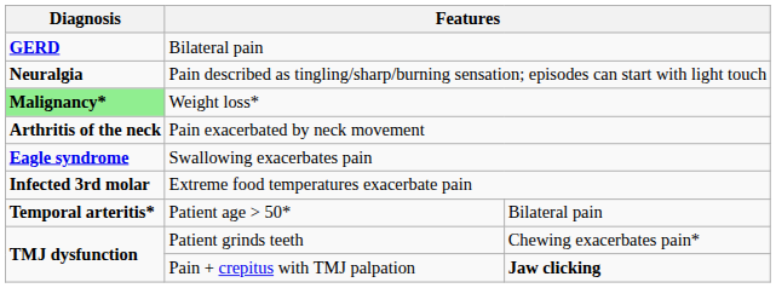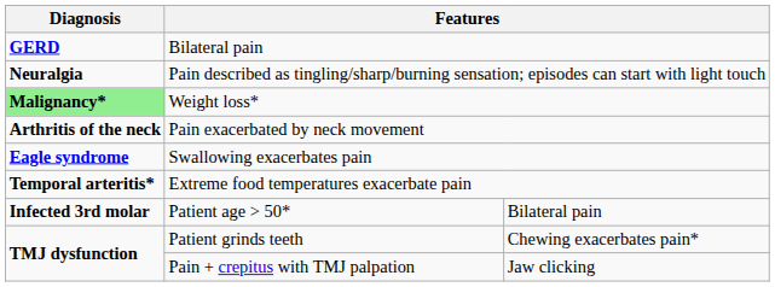 <table class="wikitable">
 <tr>
 <th>Diagnosis</th>
 <th colspan="2">Features</th>
 </tr>
 <tr>
 <td><strong><a href='#'>GERD</a></strong></td>
 <td colspan="2">Bilateral pain</td>
 </tr>
 <tr>
 <td><strong>Neuralgia</strong></td>
 <td colspan="2">Pain described as tingling/sharp/burning sensation; episodes can start with light touch</td>
 </tr>
 <tr>
 <td style="background: lightgreen;"><strong>Malignancy*</strong></td>
 <td colspan="2">Weight loss*</td>
 </tr>
 <tr>
 <td><strong>Arthritis of the neck</strong></td>
 <td colspan="2">Pain exacerbated by neck movement</td>
 </tr>
 <tr>
 <td><strong><a href='#'>Eagle syndrome</a></strong></td>
 <td colspan="2">Swallowing exacerbates pain</td>
 </tr>
 <tr>
-<td><strong>Infected 3rd molar</strong></td>
+<td><strong>Temporal arteritis*</strong></td>
 <td colspan="2">Extreme food temperatures exacerbate pain</td>
 </tr>
 <tr>
-<td><strong>Temporal arteritis*</strong></td>
+<td><strong>Infected 3rd molar</strong></td>
 <td>Patient age > 50*</td>
 <td>Bilateral pain</td>
 </tr>
 <tr>
 <td rowspan="2"><strong>TMJ dysfunction</strong></td>
 <td>Patient grinds teeth</td>
 <td>Chewing exacerbates pain*</td>
 </tr>
 <tr>
 <td>Pain + <a href='#'>crepitus</a> with TMJ palpation</td>
-<td><strong>Jaw clicking</strong></td>
+<td>Jaw clicking</td>
 </tr>
 </table>
